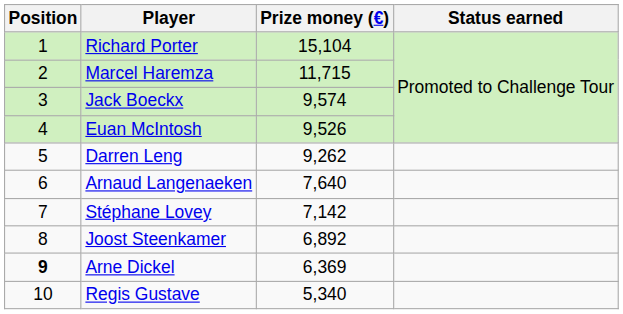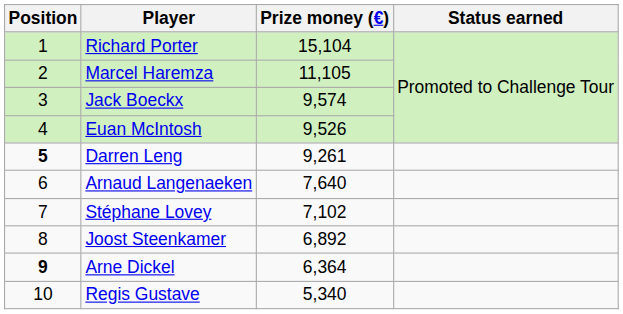 <table class=wikitable>
 <tr>
 <th>Position</th>
 <th>Player</th>
 <th>Prize money (<a href='#'>€</a>)</th>
 <th>Status earned</th>
 </tr>
 <tr style="background:#D0F0C0;">
 <td align=center>1</td>
 <td> <a href='#'>Richard Porter</a></td>
 <td align=center>15,104</td>
 <td rowspan=4>Promoted to Challenge Tour</td>
 </tr>
 <tr style="background:#D0F0C0;">
 <td align=center>2</td>
 <td> <a href='#'>Marcel Haremza</a></td>
-<td align=center>11,715</td>
+<td align=center>11,105</td>
 </tr>
 <tr style="background:#D0F0C0;">
 <td align=center>3</td>
 <td> <a href='#'>Jack Boeckx</a></td>
 <td align=center>9,574</td>
 </tr>
 <tr style="background:#D0F0C0;">
 <td align=center>4</td>
 <td> <a href='#'>Euan McIntosh</a></td>
 <td align=center>9,526</td>
 </tr>
 <tr>
-<td align=center>5</td>
+<td align=center><strong>5</strong></td>
 <td> <a href='#'>Darren Leng</a></td>
-<td align=center>9,262</td>
+<td align=center>9,261</td>
 <td></td>
 </tr>
 <tr>
 <td align=center>6</td>
 <td> <a href='#'>Arnaud Langenaeken</a></td>
 <td align=center>7,640</td>
 <td></td>
 </tr>
 <tr>
 <td align=center>7</td>
 <td> <a href='#'>Stéphane Lovey</a></td>
-<td align=center>7,142</td>
+<td align=center>7,102</td>
 <td></td>
 </tr>
 <tr>
 <td align=center>8</td>
 <td> <a href='#'>Joost Steenkamer</a></td>
 <td align=center>6,892</td>
 <td></td>
 </tr>
 <tr>
 <td align=center><strong>9</strong></td>
 <td> <a href='#'>Arne Dickel</a></td>
-<td align=center>6,369</td>
+<td align=center>6,364</td>
 <td></td>
 </tr>
 <tr>
 <td align=center>10</td>
 <td> <a href='#'>Regis Gustave</a></td>
 <td align=center>5,340</td>
 <td></td>
 </tr>
 </table>
